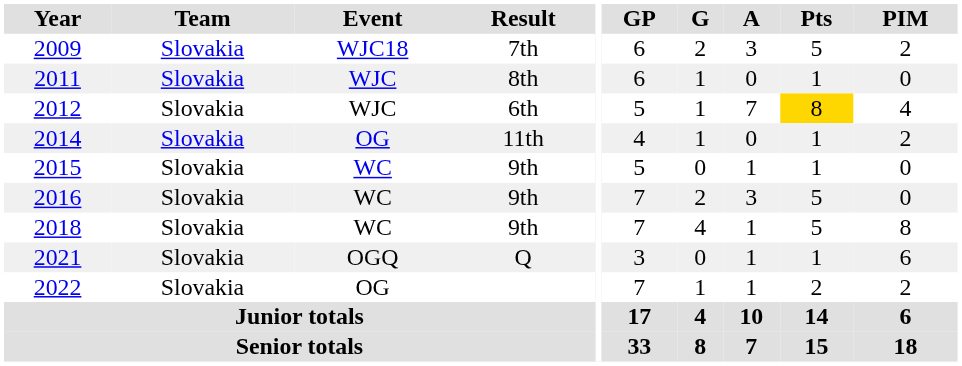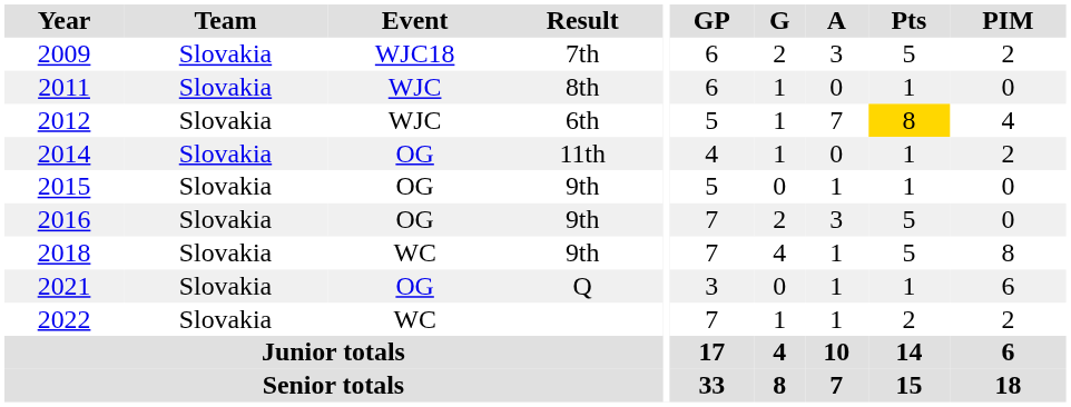 <table border="0" cellpadding="1" cellspacing="0" ID="Table3" style="text-align:center; width:40em">
 <tr ALIGN="center" bgcolor="#e0e0e0">
 <th>Year</th>
 <th>Team</th>
 <th>Event</th>
 <th>Result</th>
 <th rowspan="99" bgcolor="#ffffff"></th>
 <th>GP</th>
 <th>G</th>
 <th>A</th>
 <th>Pts</th>
 <th>PIM</th>
 </tr>
 <tr>
 <td><a href='#'>2009</a></td>
 <td><a href='#'>Slovakia</a></td>
 <td><a href='#'>WJC18</a></td>
 <td>7th</td>
 <td>6</td>
 <td>2</td>
 <td>3</td>
 <td>5</td>
 <td>2</td>
 </tr>
 <tr bgcolor="#f0f0f0">
 <td><a href='#'>2011</a></td>
 <td><a href='#'>Slovakia</a></td>
 <td><a href='#'>WJC</a></td>
 <td>8th</td>
 <td>6</td>
 <td>1</td>
 <td>0</td>
 <td>1</td>
 <td>0</td>
 </tr>
 <tr>
 <td><a href='#'>2012</a></td>
 <td>Slovakia</td>
 <td>WJC</td>
 <td>6th</td>
 <td>5</td>
 <td>1</td>
 <td>7</td>
 <td style="background: gold;">8</td>
 <td>4</td>
 </tr>
 <tr bgcolor="#f0f0f0">
 <td><a href='#'>2014</a></td>
 <td><a href='#'>Slovakia</a></td>
 <td><a href='#'>OG</a></td>
 <td>11th</td>
 <td>4</td>
 <td>1</td>
 <td>0</td>
 <td>1</td>
 <td>2</td>
 </tr>
 <tr>
 <td><a href='#'>2015</a></td>
 <td>Slovakia</td>
-<td><a href='#'>WC</a></td>
+<td>OG</td>
 <td>9th</td>
 <td>5</td>
 <td>0</td>
 <td>1</td>
 <td>1</td>
 <td>0</td>
 </tr>
 <tr bgcolor="#f0f0f0">
 <td><a href='#'>2016</a></td>
 <td>Slovakia</td>
-<td>WC</td>
+<td>OG</td>
 <td>9th</td>
 <td>7</td>
 <td>2</td>
 <td>3</td>
 <td>5</td>
 <td>0</td>
 </tr>
 <tr>
 <td><a href='#'>2018</a></td>
 <td>Slovakia</td>
 <td>WC</td>
 <td>9th</td>
 <td>7</td>
 <td>4</td>
 <td>1</td>
 <td>5</td>
 <td>8</td>
 </tr>
 <tr bgcolor="#f0f0f0">
 <td><a href='#'>2021</a></td>
 <td>Slovakia</td>
-<td>OGQ</td>
+<td><a href='#'>OG</a></td>
 <td>Q</td>
 <td>3</td>
 <td>0</td>
 <td>1</td>
 <td>1</td>
 <td>6</td>
 </tr>
 <tr>
 <td><a href='#'>2022</a></td>
 <td>Slovakia</td>
-<td>OG</td>
+<td>WC</td>
 <td></td>
 <td>7</td>
 <td>1</td>
 <td>1</td>
 <td>2</td>
 <td>2</td>
 </tr>
 <tr bgcolor="#e0e0e0">
 <th colspan=4>Junior totals</th>
 <th>17</th>
 <th>4</th>
 <th>10</th>
 <th>14</th>
 <th>6</th>
 </tr>
 <tr bgcolor="#e0e0e0">
 <th colspan=4>Senior totals</th>
 <th>33</th>
 <th>8</th>
 <th>7</th>
 <th>15</th>
 <th>18</th>
 </tr>
 </table>
